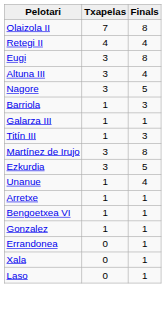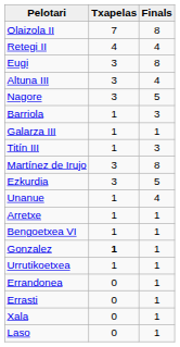 <table class="wikitable">
 <tr style="background:#efefef;">
 <td align=center><strong>Pelotari</strong></td>
 <td><strong>Txapelas</strong></td>
 <td align=center><strong>Finals</strong></td>
 </tr>
 <tr>
 <td><a href='#'>Olaizola II</a></td>
 <td align="center">7</td>
 <td align="center">8</td>
 </tr>
 <tr>
 <td><a href='#'>Retegi II</a></td>
 <td align="center">4</td>
 <td align="center">4</td>
 </tr>
 <tr>
 <td><a href='#'>Eugi</a></td>
 <td align="center">3</td>
 <td align="center">8</td>
 </tr>
 <tr>
 <td><a href='#'>Altuna III</a></td>
 <td align="center">3</td>
 <td align="center">4</td>
 </tr>
 <tr>
 <td><a href='#'>Nagore</a></td>
 <td align="center">3</td>
 <td align="center">5</td>
 </tr>
 <tr>
 <td><a href='#'>Barriola</a></td>
 <td align="center">1</td>
 <td align="center">3</td>
 </tr>
 <tr>
 <td><a href='#'>Galarza III</a></td>
 <td align="center">1</td>
 <td align="center">1</td>
 </tr>
 <tr>
 <td><a href='#'>Titín III</a></td>
 <td align="center">1</td>
 <td align="center">3</td>
 </tr>
 <tr>
 <td><a href='#'>Martínez de Irujo</a></td>
 <td align="center">3</td>
 <td align="center">8</td>
 </tr>
 <tr>
 <td><a href='#'>Ezkurdia</a></td>
 <td align="center">3</td>
 <td align="center">5</td>
 </tr>
 <tr>
 <td><a href='#'>Unanue</a></td>
 <td align="center">1</td>
 <td align="center">4</td>
 </tr>
 <tr>
 <td><a href='#'>Arretxe</a></td>
 <td align="center">1</td>
 <td align="center">1</td>
 </tr>
 <tr>
 <td><a href='#'>Bengoetxea VI</a></td>
 <td align="center">1</td>
 <td align="center">1</td>
 </tr>
 <tr>
 <td><a href='#'>Gonzalez</a></td>
+<td align="center"><strong>1</strong></td>
+<td align="center">1</td>
+</tr>
+<tr>
+<td><a href='#'>Urrutikoetxea</a></td>
 <td align="center">1</td>
 <td align="center">1</td>
 </tr>
 <tr>
 <td><a href='#'>Errandonea</a></td>
+<td align="center">0</td>
+<td align="center">1</td>
+</tr>
+<tr>
+<td><a href='#'>Errasti</a></td>
 <td align="center">0</td>
 <td align="center">1</td>
 </tr>
 <tr>
 <td><a href='#'>Xala</a></td>
 <td align="center">0</td>
 <td align="center">1</td>
 </tr>
 <tr>
 <td><a href='#'>Laso</a></td>
 <td align="center">0</td>
 <td align="center">1</td>
 </tr>
 </table>
